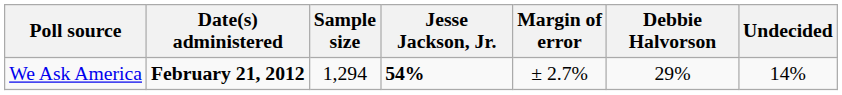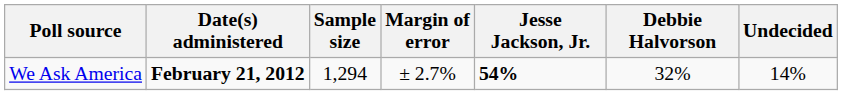 <table class="wikitable">
 <tr>
 <th>Poll source</th>
 <th>Date(s)<br>administered</th>
 <th>Sample<br>size</th>
+<th>Margin of<br>error</th>
 <th style="width:100px;">Jesse<br>Jackson, Jr.</th>
-<th>Margin of<br>error</th>
 <th style="width:100px;">Debbie<br>Halvorson</th>
 <th>Undecided</th>
 </tr>
 <tr>
 <td><a href='#'>We Ask America</a></td>
 <td align=center><strong>February 21, 2012</strong></td>
 <td align=center>1,294</td>
+<td align=center>± 2.7%</td>
 <td><strong>54%</strong></td>
-<td align=center>± 2.7%</td>
-<td align=center>29%</td>
+<td align=center>32%</td>
 <td align=center>14%</td>
 </tr>
 </table>
